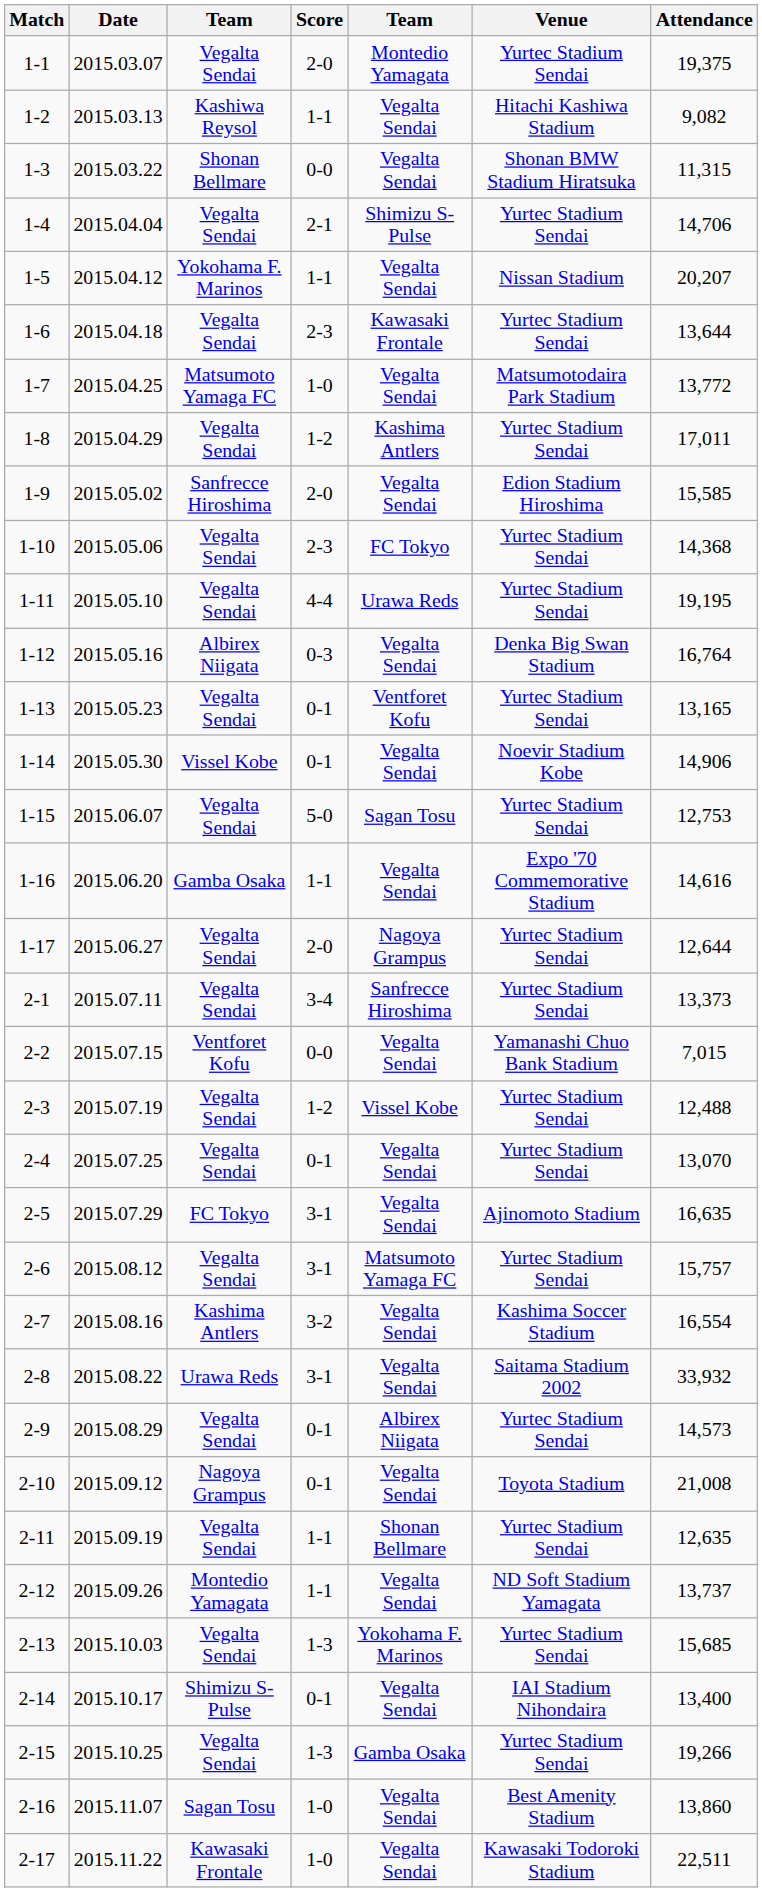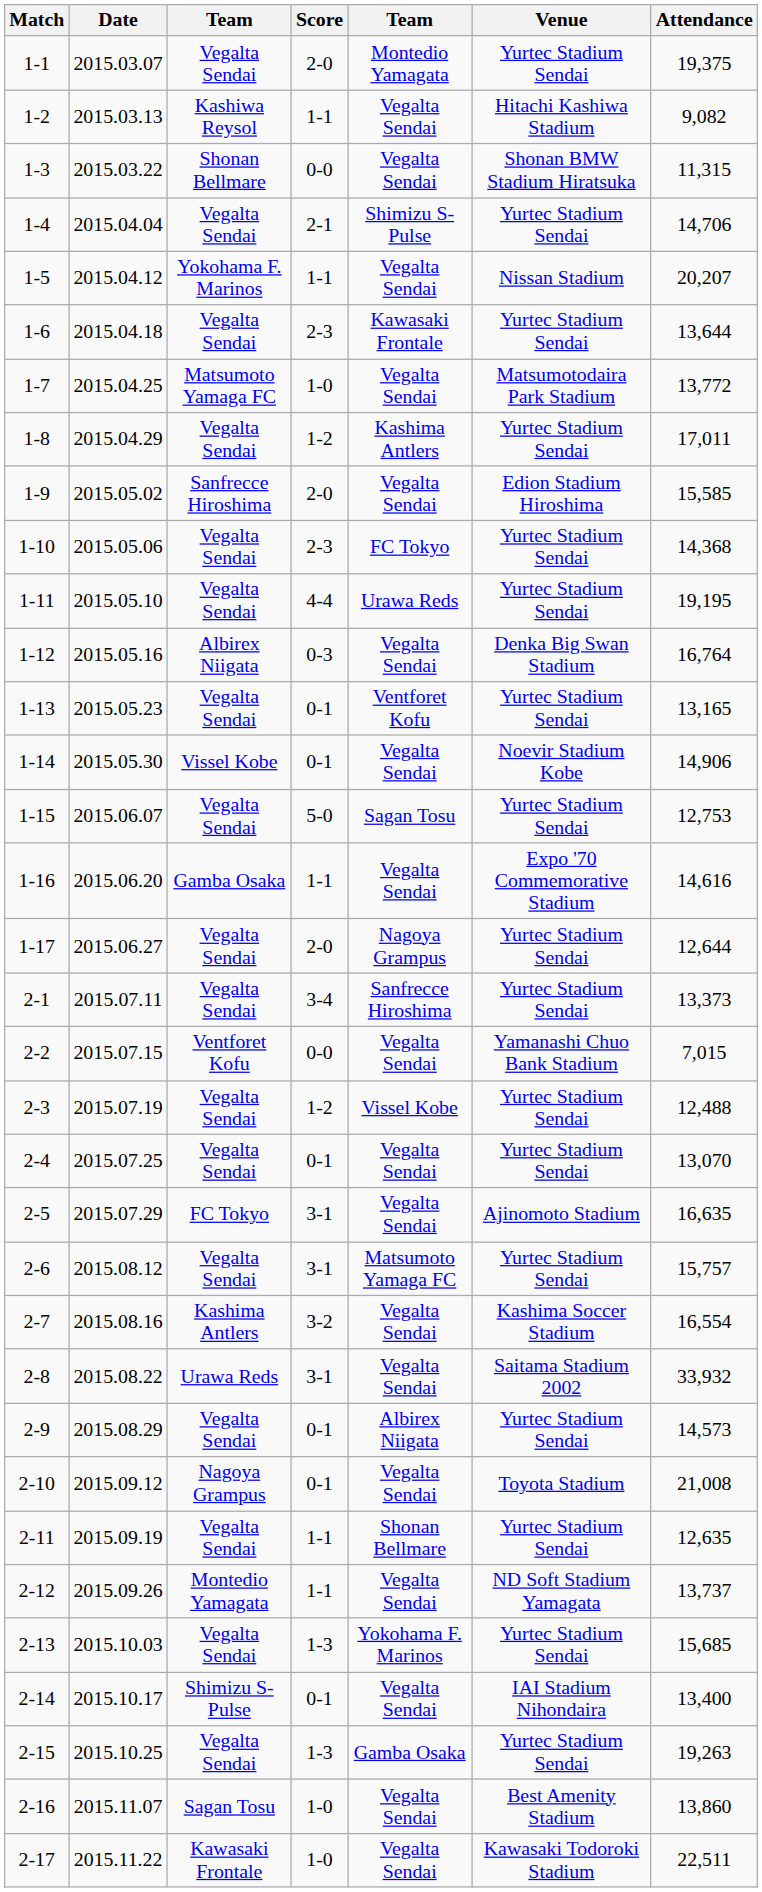 <table class="wikitable" style="text-align:center;">
 <tr>
 <th>Match</th>
 <th>Date</th>
 <th>Team</th>
 <th>Score</th>
 <th>Team</th>
 <th>Venue</th>
 <th>Attendance</th>
 </tr>
 <tr>
 <td>1-1</td>
 <td>2015.03.07</td>
 <td><a href='#'>Vegalta Sendai</a></td>
 <td>2-0</td>
 <td><a href='#'>Montedio Yamagata</a></td>
 <td><a href='#'>Yurtec Stadium Sendai</a></td>
 <td>19,375</td>
 </tr>
 <tr>
 <td>1-2</td>
 <td>2015.03.13</td>
 <td><a href='#'>Kashiwa Reysol</a></td>
 <td>1-1</td>
 <td><a href='#'>Vegalta Sendai</a></td>
 <td><a href='#'>Hitachi Kashiwa Stadium</a></td>
 <td>9,082</td>
 </tr>
 <tr>
 <td>1-3</td>
 <td>2015.03.22</td>
 <td><a href='#'>Shonan Bellmare</a></td>
 <td>0-0</td>
 <td><a href='#'>Vegalta Sendai</a></td>
 <td><a href='#'>Shonan BMW Stadium Hiratsuka</a></td>
 <td>11,315</td>
 </tr>
 <tr>
 <td>1-4</td>
 <td>2015.04.04</td>
 <td><a href='#'>Vegalta Sendai</a></td>
 <td>2-1</td>
 <td><a href='#'>Shimizu S-Pulse</a></td>
 <td><a href='#'>Yurtec Stadium Sendai</a></td>
 <td>14,706</td>
 </tr>
 <tr>
 <td>1-5</td>
 <td>2015.04.12</td>
 <td><a href='#'>Yokohama F. Marinos</a></td>
 <td>1-1</td>
 <td><a href='#'>Vegalta Sendai</a></td>
 <td><a href='#'>Nissan Stadium</a></td>
 <td>20,207</td>
 </tr>
 <tr>
 <td>1-6</td>
 <td>2015.04.18</td>
 <td><a href='#'>Vegalta Sendai</a></td>
 <td>2-3</td>
 <td><a href='#'>Kawasaki Frontale</a></td>
 <td><a href='#'>Yurtec Stadium Sendai</a></td>
 <td>13,644</td>
 </tr>
 <tr>
 <td>1-7</td>
 <td>2015.04.25</td>
 <td><a href='#'>Matsumoto Yamaga FC</a></td>
 <td>1-0</td>
 <td><a href='#'>Vegalta Sendai</a></td>
 <td><a href='#'>Matsumotodaira Park Stadium</a></td>
 <td>13,772</td>
 </tr>
 <tr>
 <td>1-8</td>
 <td>2015.04.29</td>
 <td><a href='#'>Vegalta Sendai</a></td>
 <td>1-2</td>
 <td><a href='#'>Kashima Antlers</a></td>
 <td><a href='#'>Yurtec Stadium Sendai</a></td>
 <td>17,011</td>
 </tr>
 <tr>
 <td>1-9</td>
 <td>2015.05.02</td>
 <td><a href='#'>Sanfrecce Hiroshima</a></td>
 <td>2-0</td>
 <td><a href='#'>Vegalta Sendai</a></td>
 <td><a href='#'>Edion Stadium Hiroshima</a></td>
 <td>15,585</td>
 </tr>
 <tr>
 <td>1-10</td>
 <td>2015.05.06</td>
 <td><a href='#'>Vegalta Sendai</a></td>
 <td>2-3</td>
 <td><a href='#'>FC Tokyo</a></td>
 <td><a href='#'>Yurtec Stadium Sendai</a></td>
 <td>14,368</td>
 </tr>
 <tr>
 <td>1-11</td>
 <td>2015.05.10</td>
 <td><a href='#'>Vegalta Sendai</a></td>
 <td>4-4</td>
 <td><a href='#'>Urawa Reds</a></td>
 <td><a href='#'>Yurtec Stadium Sendai</a></td>
 <td>19,195</td>
 </tr>
 <tr>
 <td>1-12</td>
 <td>2015.05.16</td>
 <td><a href='#'>Albirex Niigata</a></td>
 <td>0-3</td>
 <td><a href='#'>Vegalta Sendai</a></td>
 <td><a href='#'>Denka Big Swan Stadium</a></td>
 <td>16,764</td>
 </tr>
 <tr>
 <td>1-13</td>
 <td>2015.05.23</td>
 <td><a href='#'>Vegalta Sendai</a></td>
 <td>0-1</td>
 <td><a href='#'>Ventforet Kofu</a></td>
 <td><a href='#'>Yurtec Stadium Sendai</a></td>
 <td>13,165</td>
 </tr>
 <tr>
 <td>1-14</td>
 <td>2015.05.30</td>
 <td><a href='#'>Vissel Kobe</a></td>
 <td>0-1</td>
 <td><a href='#'>Vegalta Sendai</a></td>
 <td><a href='#'>Noevir Stadium Kobe</a></td>
 <td>14,906</td>
 </tr>
 <tr>
 <td>1-15</td>
 <td>2015.06.07</td>
 <td><a href='#'>Vegalta Sendai</a></td>
 <td>5-0</td>
 <td><a href='#'>Sagan Tosu</a></td>
 <td><a href='#'>Yurtec Stadium Sendai</a></td>
 <td>12,753</td>
 </tr>
 <tr>
 <td>1-16</td>
 <td>2015.06.20</td>
 <td><a href='#'>Gamba Osaka</a></td>
 <td>1-1</td>
 <td><a href='#'>Vegalta Sendai</a></td>
 <td><a href='#'>Expo '70 Commemorative Stadium</a></td>
 <td>14,616</td>
 </tr>
 <tr>
 <td>1-17</td>
 <td>2015.06.27</td>
 <td><a href='#'>Vegalta Sendai</a></td>
 <td>2-0</td>
 <td><a href='#'>Nagoya Grampus</a></td>
 <td><a href='#'>Yurtec Stadium Sendai</a></td>
 <td>12,644</td>
 </tr>
 <tr>
 <td>2-1</td>
 <td>2015.07.11</td>
 <td><a href='#'>Vegalta Sendai</a></td>
 <td>3-4</td>
 <td><a href='#'>Sanfrecce Hiroshima</a></td>
 <td><a href='#'>Yurtec Stadium Sendai</a></td>
 <td>13,373</td>
 </tr>
 <tr>
 <td>2-2</td>
 <td>2015.07.15</td>
 <td><a href='#'>Ventforet Kofu</a></td>
 <td>0-0</td>
 <td><a href='#'>Vegalta Sendai</a></td>
 <td><a href='#'>Yamanashi Chuo Bank Stadium</a></td>
 <td>7,015</td>
 </tr>
 <tr>
 <td>2-3</td>
 <td>2015.07.19</td>
 <td><a href='#'>Vegalta Sendai</a></td>
 <td>1-2</td>
 <td><a href='#'>Vissel Kobe</a></td>
 <td><a href='#'>Yurtec Stadium Sendai</a></td>
 <td>12,488</td>
 </tr>
 <tr>
 <td>2-4</td>
 <td>2015.07.25</td>
 <td><a href='#'>Vegalta Sendai</a></td>
 <td>0-1</td>
 <td><a href='#'>Vegalta Sendai</a></td>
 <td><a href='#'>Yurtec Stadium Sendai</a></td>
 <td>13,070</td>
 </tr>
 <tr>
 <td>2-5</td>
 <td>2015.07.29</td>
 <td><a href='#'>FC Tokyo</a></td>
 <td>3-1</td>
 <td><a href='#'>Vegalta Sendai</a></td>
 <td><a href='#'>Ajinomoto Stadium</a></td>
 <td>16,635</td>
 </tr>
 <tr>
 <td>2-6</td>
 <td>2015.08.12</td>
 <td><a href='#'>Vegalta Sendai</a></td>
 <td>3-1</td>
 <td><a href='#'>Matsumoto Yamaga FC</a></td>
 <td><a href='#'>Yurtec Stadium Sendai</a></td>
 <td>15,757</td>
 </tr>
 <tr>
 <td>2-7</td>
 <td>2015.08.16</td>
 <td><a href='#'>Kashima Antlers</a></td>
 <td>3-2</td>
 <td><a href='#'>Vegalta Sendai</a></td>
 <td><a href='#'>Kashima Soccer Stadium</a></td>
 <td>16,554</td>
 </tr>
 <tr>
 <td>2-8</td>
 <td>2015.08.22</td>
 <td><a href='#'>Urawa Reds</a></td>
 <td>3-1</td>
 <td><a href='#'>Vegalta Sendai</a></td>
 <td><a href='#'>Saitama Stadium 2002</a></td>
 <td>33,932</td>
 </tr>
 <tr>
 <td>2-9</td>
 <td>2015.08.29</td>
 <td><a href='#'>Vegalta Sendai</a></td>
 <td>0-1</td>
 <td><a href='#'>Albirex Niigata</a></td>
 <td><a href='#'>Yurtec Stadium Sendai</a></td>
 <td>14,573</td>
 </tr>
 <tr>
 <td>2-10</td>
 <td>2015.09.12</td>
 <td><a href='#'>Nagoya Grampus</a></td>
 <td>0-1</td>
 <td><a href='#'>Vegalta Sendai</a></td>
 <td><a href='#'>Toyota Stadium</a></td>
 <td>21,008</td>
 </tr>
 <tr>
 <td>2-11</td>
 <td>2015.09.19</td>
 <td><a href='#'>Vegalta Sendai</a></td>
 <td>1-1</td>
 <td><a href='#'>Shonan Bellmare</a></td>
 <td><a href='#'>Yurtec Stadium Sendai</a></td>
 <td>12,635</td>
 </tr>
 <tr>
 <td>2-12</td>
 <td>2015.09.26</td>
 <td><a href='#'>Montedio Yamagata</a></td>
 <td>1-1</td>
 <td><a href='#'>Vegalta Sendai</a></td>
 <td><a href='#'>ND Soft Stadium Yamagata</a></td>
 <td>13,737</td>
 </tr>
 <tr>
 <td>2-13</td>
 <td>2015.10.03</td>
 <td><a href='#'>Vegalta Sendai</a></td>
 <td>1-3</td>
 <td><a href='#'>Yokohama F. Marinos</a></td>
 <td><a href='#'>Yurtec Stadium Sendai</a></td>
 <td>15,685</td>
 </tr>
 <tr>
 <td>2-14</td>
 <td>2015.10.17</td>
 <td><a href='#'>Shimizu S-Pulse</a></td>
 <td>0-1</td>
 <td><a href='#'>Vegalta Sendai</a></td>
 <td><a href='#'>IAI Stadium Nihondaira</a></td>
 <td>13,400</td>
 </tr>
 <tr>
 <td>2-15</td>
 <td>2015.10.25</td>
 <td><a href='#'>Vegalta Sendai</a></td>
 <td>1-3</td>
 <td><a href='#'>Gamba Osaka</a></td>
 <td><a href='#'>Yurtec Stadium Sendai</a></td>
-<td>19,266　</td>
+<td>19,263　</td>
 </tr>
 <tr>
 <td>2-16</td>
 <td>2015.11.07</td>
 <td><a href='#'>Sagan Tosu</a></td>
 <td>1-0</td>
 <td><a href='#'>Vegalta Sendai</a></td>
 <td><a href='#'>Best Amenity Stadium</a></td>
 <td>13,860</td>
 </tr>
 <tr>
 <td>2-17</td>
 <td>2015.11.22</td>
 <td><a href='#'>Kawasaki Frontale</a></td>
 <td>1-0</td>
 <td><a href='#'>Vegalta Sendai</a></td>
 <td><a href='#'>Kawasaki Todoroki Stadium</a></td>
 <td>22,511</td>
 </tr>
 </table>
